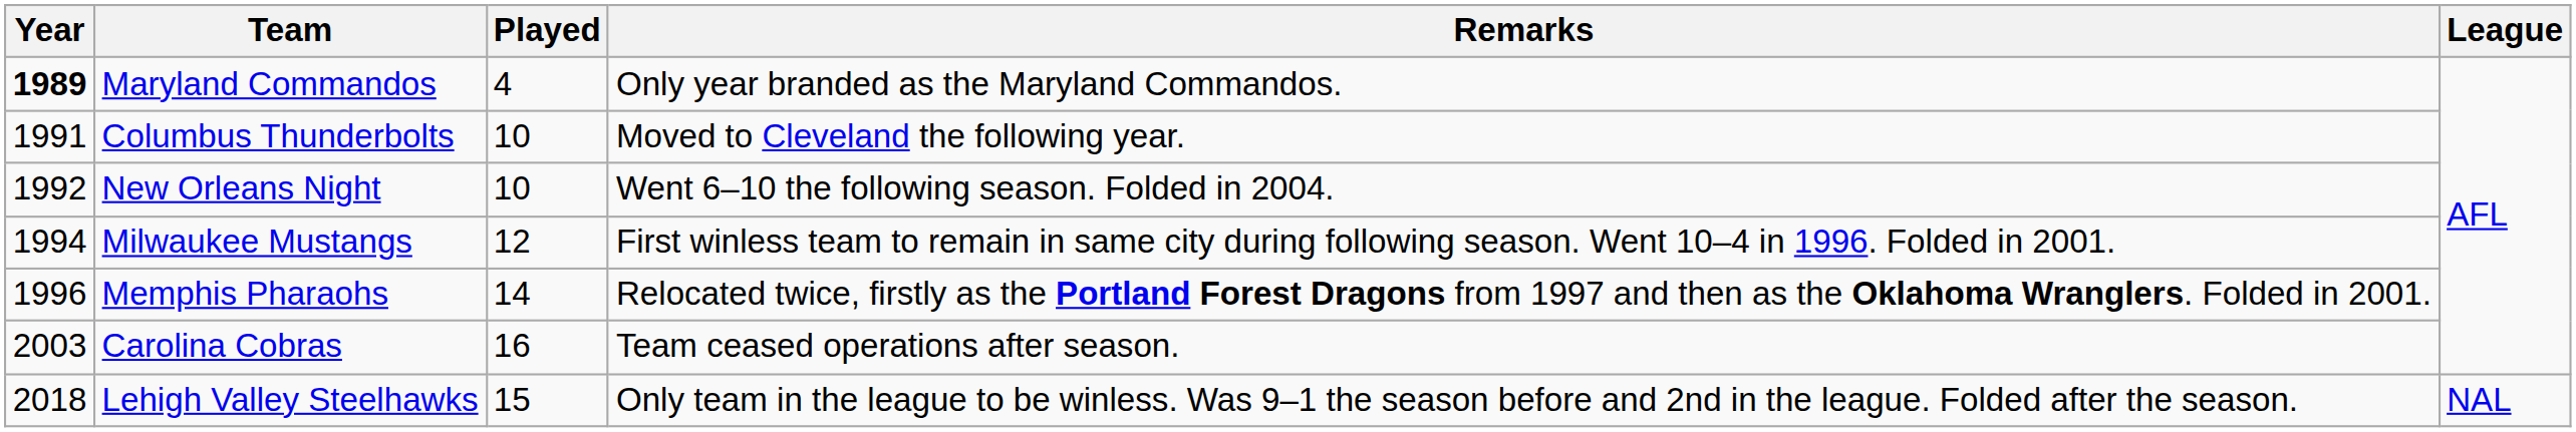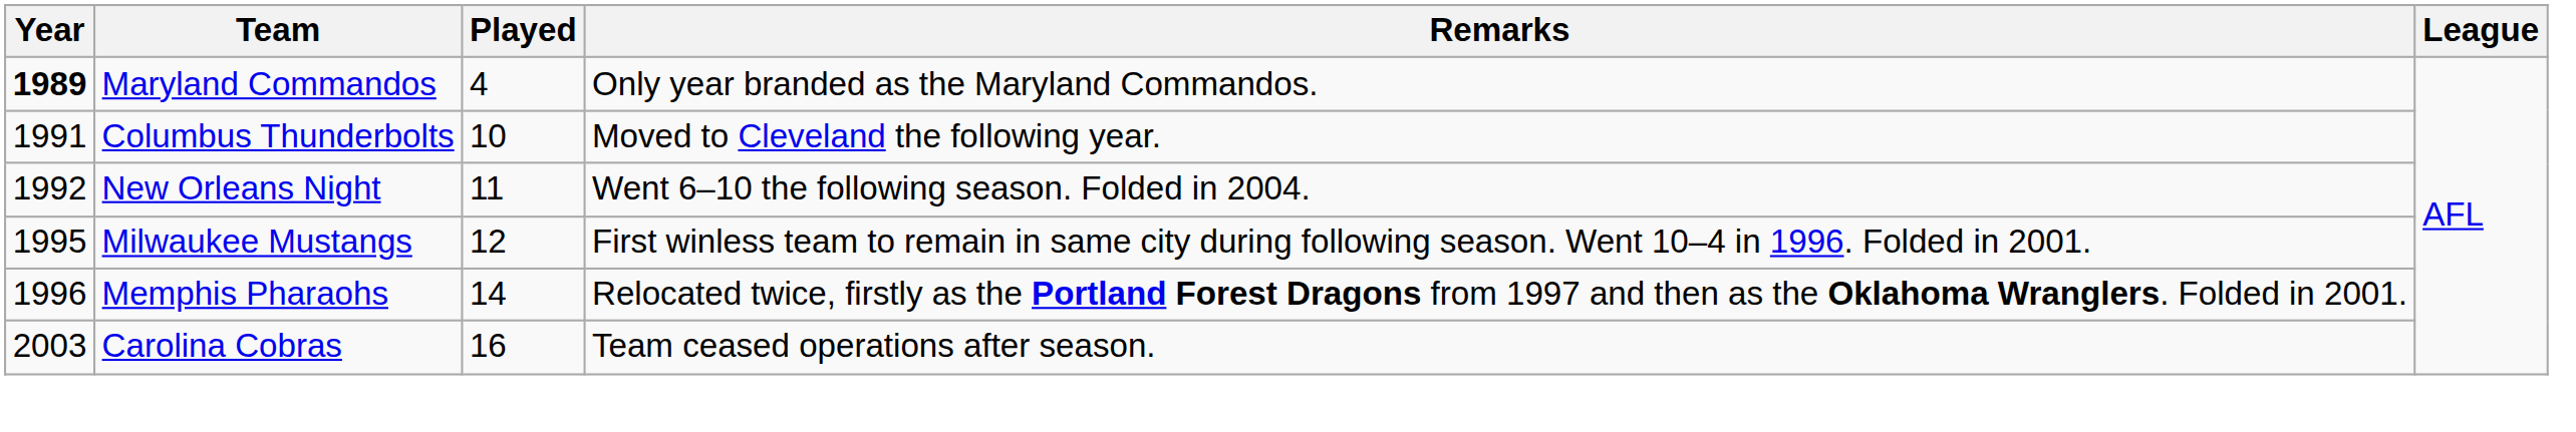 <table class="wikitable sortable">
 <tr>
 <th>Year</th>
 <th>Team</th>
 <th>Played</th>
 <th>Remarks</th>
 <th>League</th>
 </tr>
 <tr>
 <td><strong>1989</strong></td>
 <td><a href='#'>Maryland Commandos</a></td>
 <td>4</td>
 <td>Only year branded as the Maryland Commandos.</td>
 <td rowspan="6"><a href='#'>AFL</a></td>
 </tr>
 <tr>
 <td>1991</td>
 <td><a href='#'>Columbus Thunderbolts</a></td>
 <td>10</td>
 <td>Moved to <a href='#'>Cleveland</a> the following year.</td>
 </tr>
 <tr>
 <td>1992</td>
 <td><a href='#'>New Orleans Night</a></td>
-<td>10</td>
+<td>11</td>
 <td>Went 6–10 the following season. Folded in 2004.</td>
 </tr>
 <tr>
-<td>1994</td>
+<td>1995</td>
 <td><a href='#'>Milwaukee Mustangs</a></td>
 <td>12</td>
 <td>First winless team to remain in same city during following season. Went 10–4 in <a href='#'>1996</a>. Folded in 2001.</td>
 </tr>
 <tr>
 <td>1996</td>
 <td><a href='#'>Memphis Pharaohs</a></td>
 <td>14</td>
 <td>Relocated twice, firstly as the <strong><a href='#'>Portland</a> Forest Dragons</strong> from 1997 and then as the <strong>Oklahoma Wranglers</strong>. Folded in 2001.</td>
 </tr>
 <tr>
 <td>2003</td>
 <td><a href='#'>Carolina Cobras</a></td>
 <td>16</td>
 <td>Team ceased operations after season.</td>
 </tr>
-<tr>
-<td>2018</td>
-<td><a href='#'>Lehigh Valley Steelhawks</a></td>
-<td>15</td>
-<td>Only team in the league to be winless. Was 9–1 the season before and 2nd in the league. Folded after the season.</td>
-<td><a href='#'>NAL</a></td>
-</tr>
 </table>
